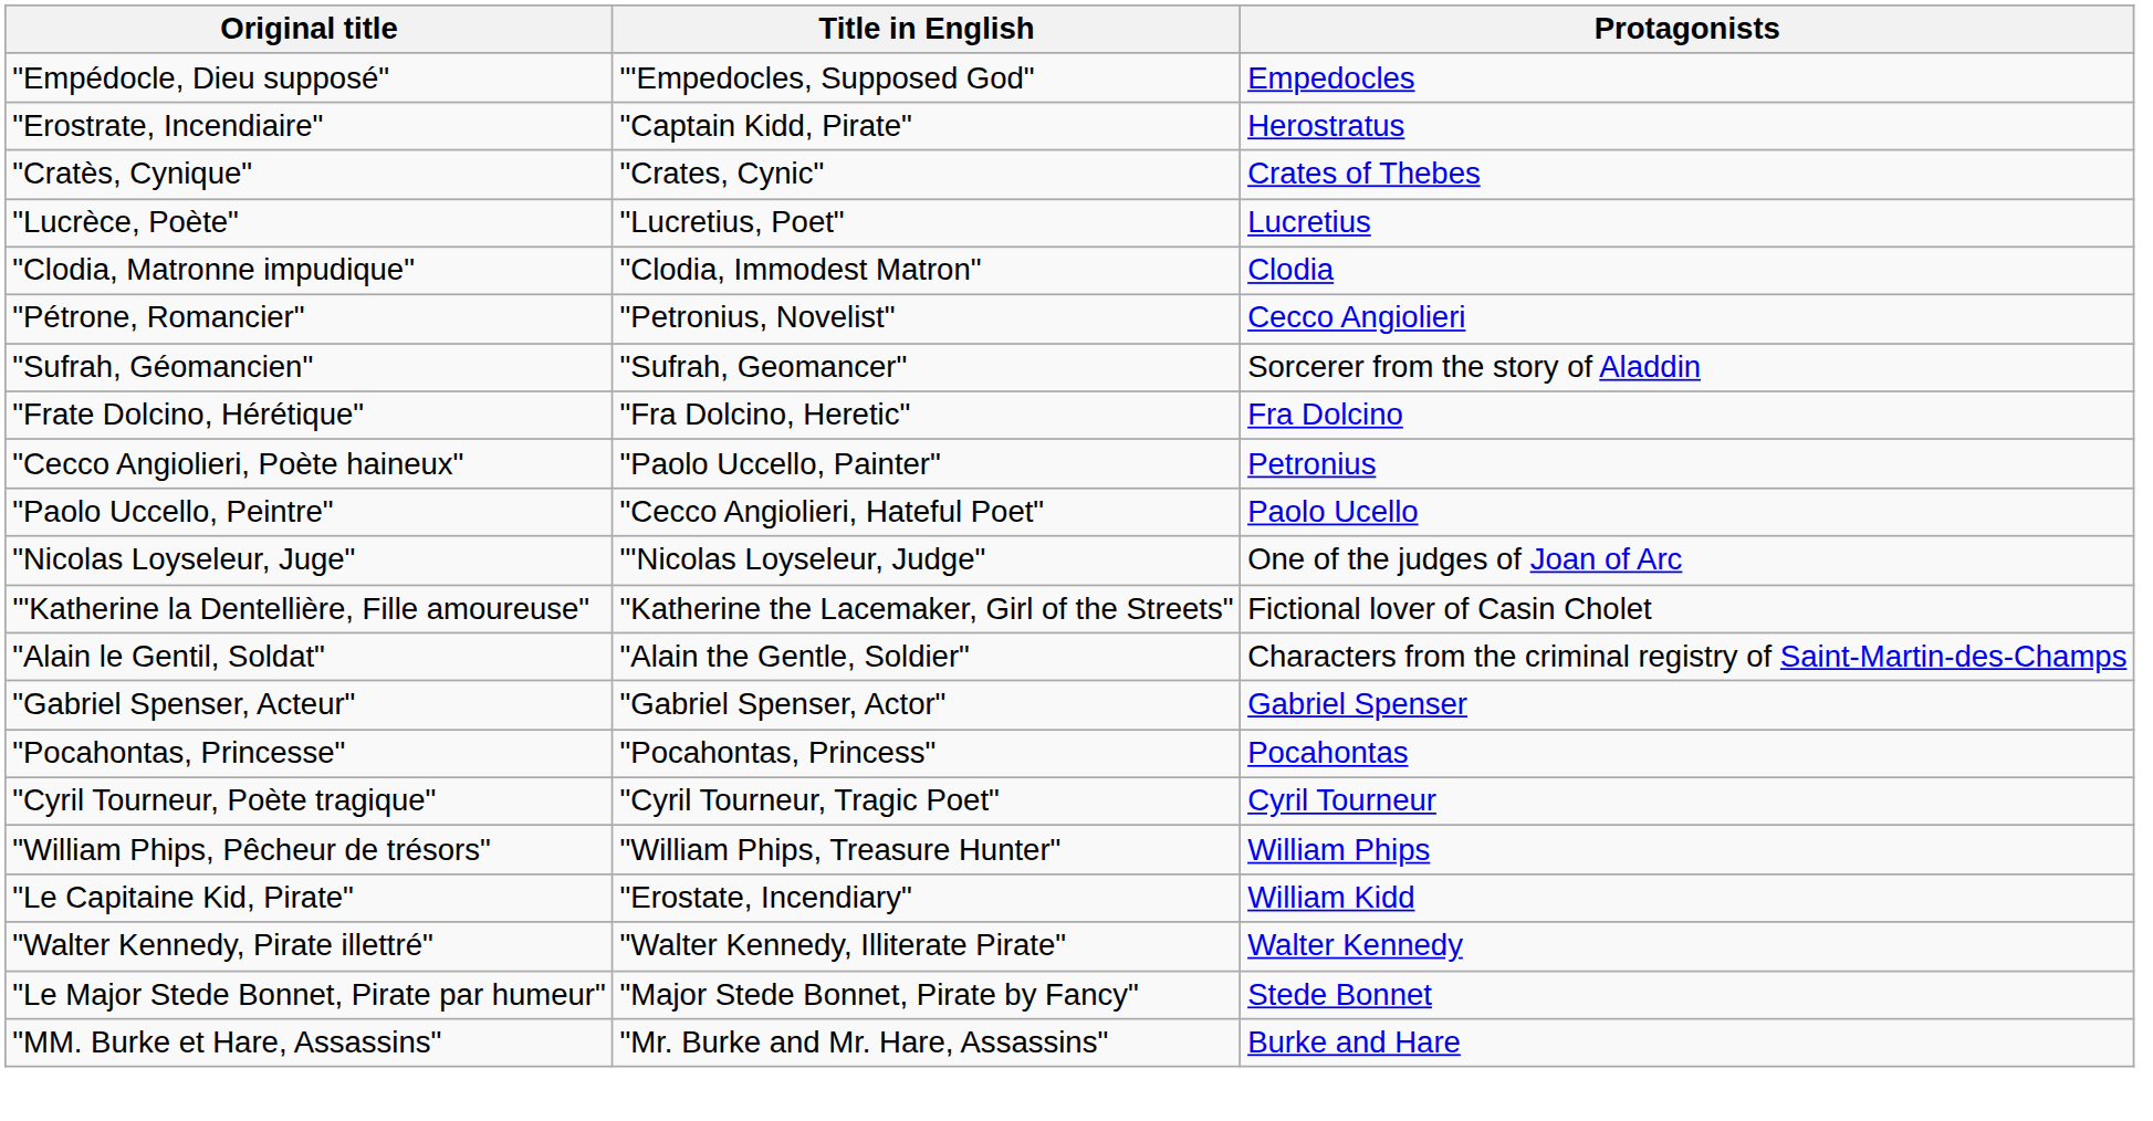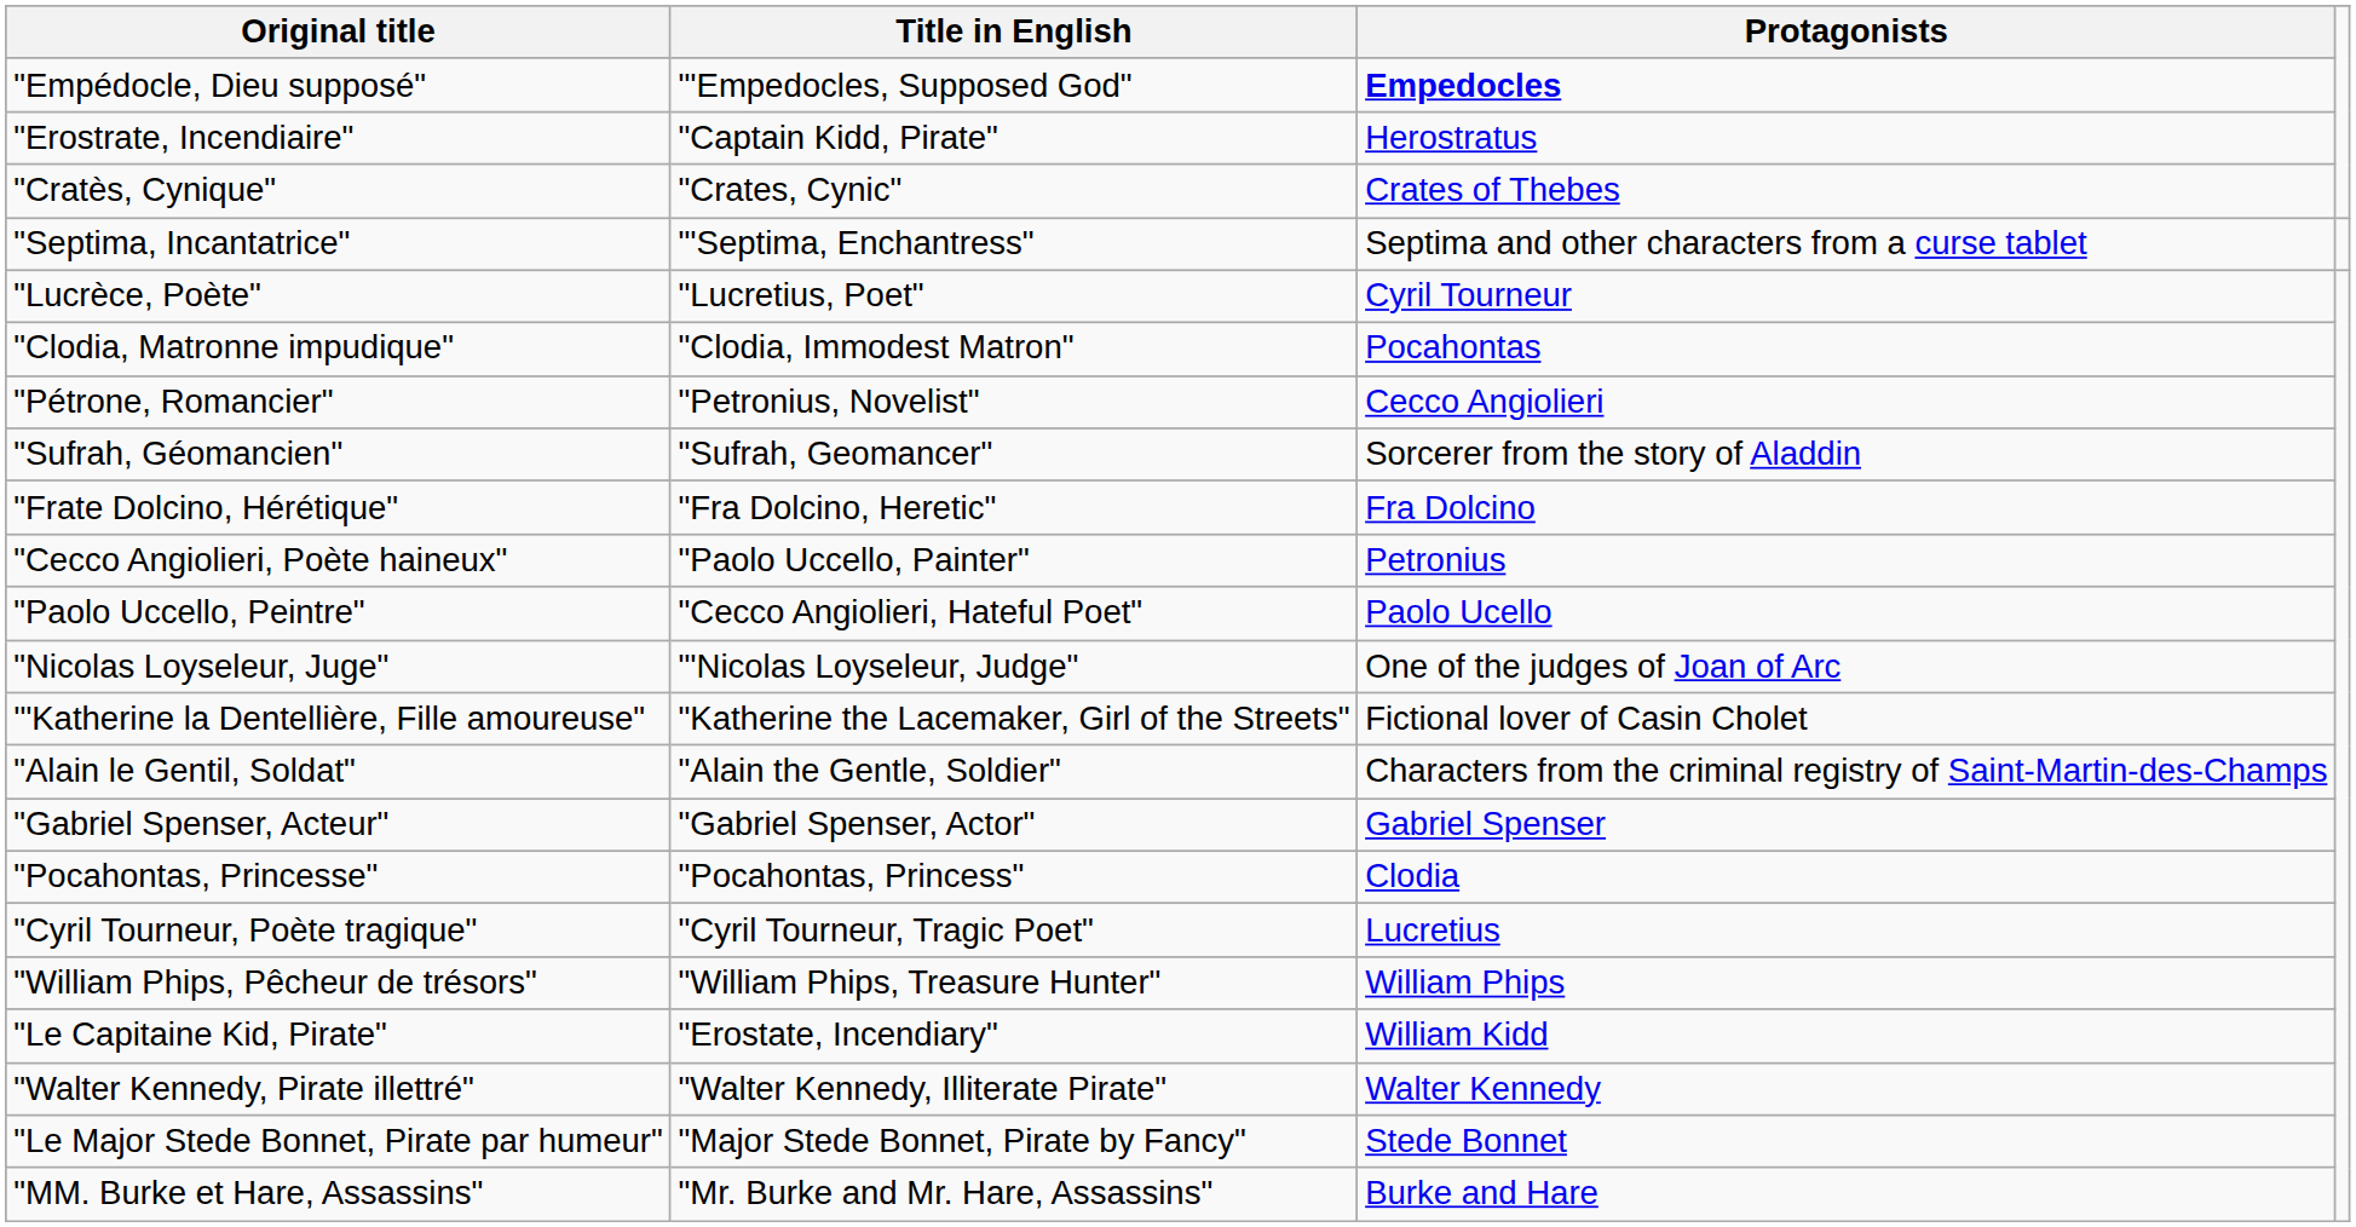 <table class="wikitable">
 <tr>
 <th>Original title</th>
 <th>Title in English</th>
 <th>Protagonists</th>
 </tr>
 <tr>
 <td>"Empédocle, Dieu supposé"</td>
 <td>"'Empedocles, Supposed God"</td>
-<td><a href='#'>Empedocles</a></td>
+<td><strong><a href='#'>Empedocles</a></strong></td>
 </tr>
 <tr>
 <td>"Erostrate, Incendiaire"</td>
 <td>"Captain Kidd, Pirate"</td>
 <td><a href='#'>Herostratus</a></td>
 </tr>
 <tr>
 <td>"Cratès, Cynique"</td>
 <td>"Crates, Cynic"</td>
 <td><a href='#'>Crates of Thebes</a></td>
 </tr>
 <tr>
+<td>"Septima, Incantatrice"</td>
+<td>"'Septima, Enchantress"</td>
+<td>Septima and other characters from a <a href='#'>curse tablet</a></td>
+<td></td>
+</tr>
+<tr>
 <td>"Lucrèce, Poète"</td>
 <td>"Lucretius, Poet"</td>
-<td><a href='#'>Lucretius</a></td>
+<td><a href='#'>Cyril Tourneur</a></td>
 </tr>
 <tr>
 <td>"Clodia, Matronne impudique"</td>
 <td>"Clodia, Immodest Matron"</td>
-<td><a href='#'>Clodia</a></td>
+<td><a href='#'>Pocahontas</a></td>
 </tr>
 <tr>
 <td>"Pétrone, Romancier"</td>
 <td>"Petronius, Novelist"</td>
 <td><a href='#'>Cecco Angiolieri</a></td>
 </tr>
 <tr>
 <td>"Sufrah, Géomancien"</td>
 <td>"Sufrah, Geomancer"</td>
 <td>Sorcerer from the story of <a href='#'>Aladdin</a></td>
 </tr>
 <tr>
 <td>"Frate Dolcino, Hérétique"</td>
 <td>"Fra Dolcino, Heretic"</td>
 <td><a href='#'>Fra Dolcino</a></td>
 </tr>
 <tr>
 <td>"Cecco Angiolieri, Poète haineux"</td>
 <td>"Paolo Uccello, Painter"</td>
 <td><a href='#'>Petronius</a></td>
 </tr>
 <tr>
 <td>"Paolo Uccello, Peintre"</td>
 <td>"Cecco Angiolieri, Hateful Poet"</td>
 <td><a href='#'>Paolo Ucello</a></td>
 </tr>
 <tr>
 <td>"Nicolas Loyseleur, Juge"</td>
 <td>"'Nicolas Loyseleur, Judge"</td>
 <td>One of the judges of <a href='#'>Joan of Arc</a></td>
 </tr>
 <tr>
 <td>'"Katherine la Dentellière, Fille amoureuse"</td>
 <td>"Katherine the Lacemaker, Girl of the Streets"</td>
 <td>Fictional lover of Casin Cholet</td>
 </tr>
 <tr>
 <td>"Alain le Gentil, Soldat"</td>
 <td>"Alain the Gentle, Soldier"</td>
 <td>Characters from the criminal registry of <a href='#'>Saint-Martin-des-Champs</a></td>
 </tr>
 <tr>
 <td>"Gabriel Spenser, Acteur"</td>
 <td>"Gabriel Spenser, Actor"</td>
 <td><a href='#'>Gabriel Spenser</a></td>
 </tr>
 <tr>
 <td>"Pocahontas, Princesse"</td>
 <td>"Pocahontas, Princess"</td>
-<td><a href='#'>Pocahontas</a></td>
+<td><a href='#'>Clodia</a></td>
 </tr>
 <tr>
 <td>"Cyril Tourneur, Poète tragique"</td>
 <td>"Cyril Tourneur, Tragic Poet"</td>
-<td><a href='#'>Cyril Tourneur</a></td>
+<td><a href='#'>Lucretius</a></td>
 </tr>
 <tr>
 <td>"William Phips, Pêcheur de trésors"</td>
 <td>"William Phips, Treasure Hunter"</td>
 <td><a href='#'>William Phips</a></td>
 </tr>
 <tr>
 <td>"Le Capitaine Kid, Pirate"</td>
 <td>"Erostate, Incendiary"</td>
 <td><a href='#'>William Kidd</a></td>
 </tr>
 <tr>
 <td>"Walter Kennedy, Pirate illettré"</td>
 <td>"Walter Kennedy, Illiterate Pirate"</td>
 <td><a href='#'>Walter Kennedy</a></td>
 </tr>
 <tr>
 <td>"Le Major Stede Bonnet, Pirate par humeur"</td>
 <td>"Major Stede Bonnet, Pirate by Fancy"</td>
 <td><a href='#'>Stede Bonnet</a></td>
 </tr>
 <tr>
 <td>"MM. Burke et Hare, Assassins"</td>
 <td>"Mr. Burke and Mr. Hare, Assassins"</td>
 <td><a href='#'>Burke and Hare</a></td>
 </tr>
 </table>
